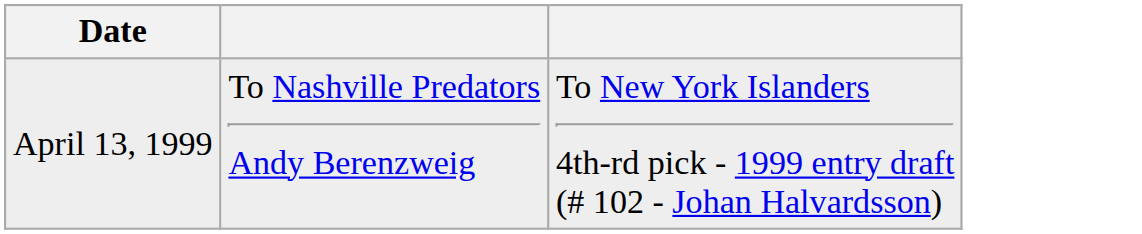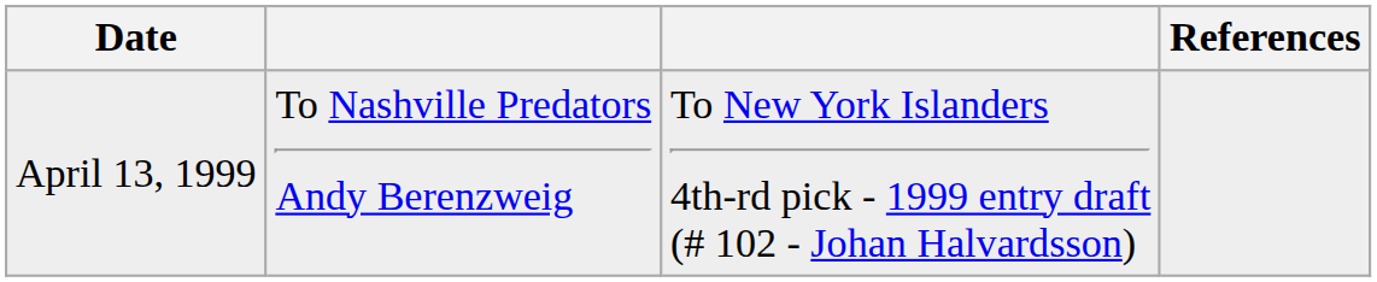 <table class="wikitable">
 <tr>
 <th>Date</th>
 <th></th>
 <th></th>
+<th>References</th>
 </tr>
 <tr bgcolor="#eeeeee">
 <td>April 13, 1999</td>
 <td valign="top">To <a href='#'>Nashville Predators</a><hr><a href='#'>Andy Berenzweig</a></td>
 <td valign="top">To <a href='#'>New York Islanders</a><hr>4th-rd pick - <a href='#'>1999 entry draft</a><br>(# 102 - <a href='#'>Johan Halvardsson</a>)</td>
+<td></td>
 </tr>
 </table>
